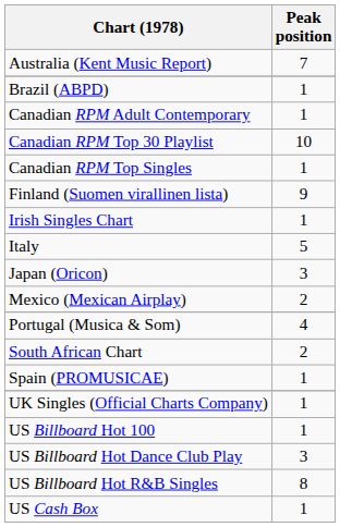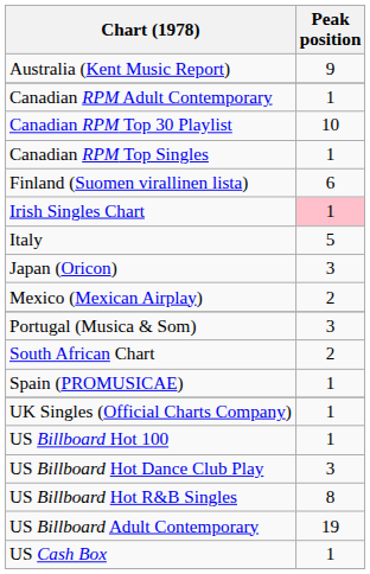 <table class="wikitable sortable">
 <tr>
 <th>Chart (1978)</th>
 <th>Peak<br>position</th>
 </tr>
 <tr>
 <td>Australia (<a href='#'>Kent Music Report</a>)</td>
-<td align="center">7</td>
+<td align="center">9</td>
 </tr>
 <tr>
 </tr>
 <tr>
-</tr>
-<tr>
-<td>Brazil (<a href='#'>ABPD</a>)</td>
-<td align="center">1</td>
 </tr>
 <tr>
 <td>Canadian <a href='#'><em>RPM</em> Adult Contemporary</a></td>
 <td align="center">1</td>
 </tr>
 <tr>
 <td><a href='#'>Canadian <em>RPM</em> Top 30 Playlist</a></td>
 <td align="center">10</td>
 </tr>
 <tr>
 <td>Canadian <a href='#'><em>RPM</em> Top Singles</a></td>
 <td align="center">1</td>
 </tr>
 <tr>
 <td>Finland (<a href='#'>Suomen virallinen lista</a>)</td>
-<td align="center">9</td>
+<td align="center">6</td>
 </tr>
 <tr>
 <td><a href='#'>Irish Singles Chart</a></td>
-<td align="center">1</td>
+<td align="center" style="background: pink;">1</td>
 </tr>
 <tr>
 <td>Italy</td>
 <td align="center">5</td>
 </tr>
 <tr>
 <td>Japan (<a href='#'>Oricon</a>)</td>
 <td align="center">3</td>
 </tr>
 <tr>
 <td>Mexico (<a href='#'>Mexican Airplay</a>)</td>
 <td align="center">2</td>
 </tr>
 <tr>
 </tr>
 <tr>
 </tr>
 <tr>
 </tr>
 <tr>
 </tr>
 <tr>
 <td>Portugal (Musica & Som)</td>
-<td align="center">4</td>
+<td align="center">3</td>
 </tr>
 <tr>
 <td><a href='#'>South African</a> Chart</td>
 <td align="center">2</td>
 </tr>
 <tr>
 <td>Spain (<a href='#'>PROMUSICAE</a>)</td>
 <td align="center">1</td>
 </tr>
 <tr>
 </tr>
 <tr>
 </tr>
 <tr>
 <td>UK Singles (<a href='#'>Official Charts Company</a>)</td>
 <td align="center">1</td>
 </tr>
 <tr>
 <td>US <a href='#'><em>Billboard</em> Hot 100</a></td>
 <td align="center">1</td>
 </tr>
 <tr>
 <td>US <em>Billboard</em> <a href='#'>Hot Dance Club Play</a></td>
 <td align="center">3</td>
 </tr>
 <tr>
 <td>US <em>Billboard</em> <a href='#'>Hot R&B Singles</a></td>
 <td align="center">8</td>
 </tr>
 <tr>
+<td>US <em>Billboard</em> <a href='#'>Adult Contemporary</a></td>
+<td align="center">19</td>
+</tr>
+<tr>
 <td>US <em><a href='#'>Cash Box</a></em></td>
 <td align="center">1</td>
 </tr>
 <tr>
 </tr>
 </table>
